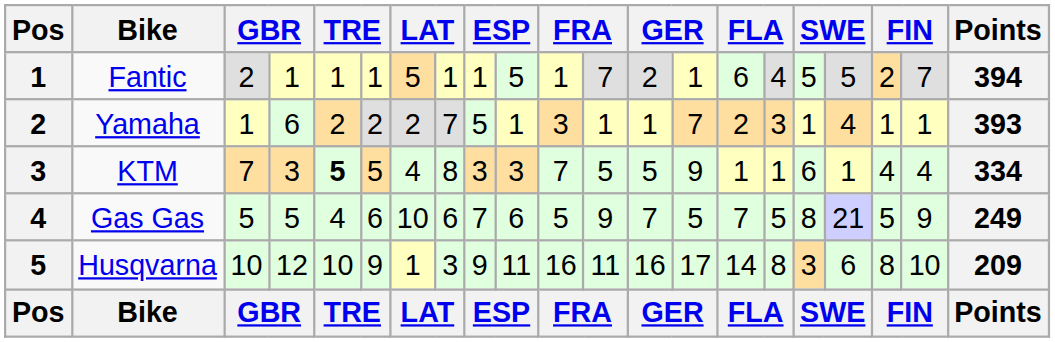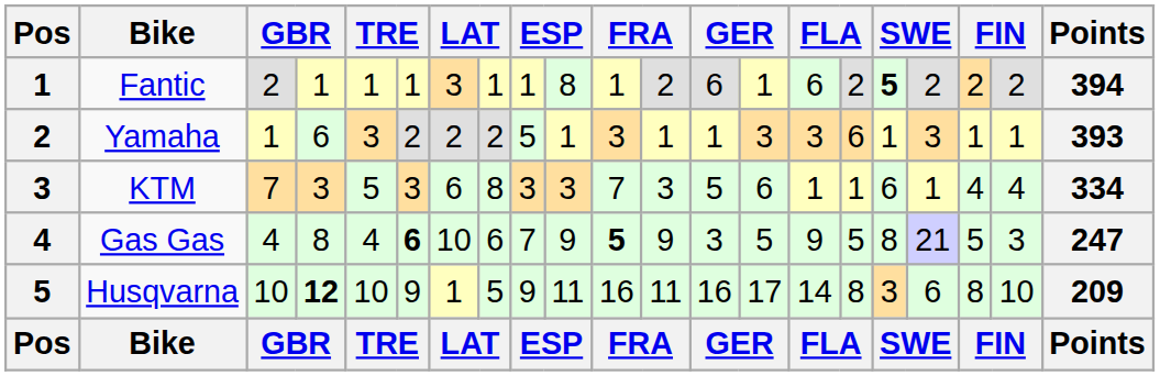 <table class="wikitable" style="font-size: 80%; text-align:center">
 <tr valign="top">
 <th valign="middle">Pos</th>
 <th valign="middle">Bike</th>
 <th colspan=2><a href='#'>GBR</a><br></th>
 <th colspan=2><a href='#'>TRE</a><br></th>
 <th colspan=2><a href='#'>LAT</a><br></th>
 <th colspan=2><a href='#'>ESP</a><br></th>
 <th colspan=2><a href='#'>FRA</a><br></th>
 <th colspan=2><a href='#'>GER</a><br></th>
 <th colspan=2><a href='#'>FLA</a><br></th>
 <th colspan=2><a href='#'>SWE</a><br></th>
 <th colspan=2><a href='#'>FIN</a><br></th>
 <th valign="middle">Points</th>
 </tr>
 <tr>
 <th>1</th>
 <td><a href='#'>Fantic</a></td>
 <td style="background:#dfdfdf;">2</td>
 <td style="background:#ffffbf;">1</td>
 <td style="background:#ffffbf;">1</td>
 <td style="background:#ffffbf;">1</td>
-<td style="background:#ffdf9f;">5</td>
+<td style="background:#ffdf9f;">3</td>
 <td style="background:#ffffbf;">1</td>
 <td style="background:#ffffbf;">1</td>
-<td style="background:#dfffdf;">5</td>
+<td style="background:#dfffdf;">8</td>
 <td style="background:#ffffbf;">1</td>
-<td style="background:#dfdfdf;">7</td>
 <td style="background:#dfdfdf;">2</td>
+<td style="background:#dfdfdf;">6</td>
 <td style="background:#ffffbf;">1</td>
 <td style="background:#dfffdf;">6</td>
-<td style="background:#dfdfdf;">4</td>
-<td style="background:#dfffdf;">5</td>
-<td style="background:#dfdfdf;">5</td>
+<td style="background:#dfdfdf;">2</td>
+<td style="background:#dfffdf;"><strong>5</strong></td>
+<td style="background:#dfdfdf;">2</td>
 <td style="background:#ffdf9f;">2</td>
-<td style="background:#dfdfdf;">7</td>
+<td style="background:#dfdfdf;">2</td>
 <th>394</th>
 </tr>
 <tr>
 <th>2</th>
 <td><a href='#'>Yamaha</a></td>
 <td style="background:#ffffbf;">1</td>
 <td style="background:#dfffdf;">6</td>
-<td style="background:#ffdf9f;">2</td>
+<td style="background:#ffdf9f;">3</td>
 <td style="background:#dfdfdf;">2</td>
 <td style="background:#dfdfdf;">2</td>
-<td style="background:#dfdfdf;">7</td>
+<td style="background:#dfdfdf;">2</td>
 <td style="background:#dfffdf;">5</td>
 <td style="background:#ffffbf;">1</td>
 <td style="background:#ffdf9f;">3</td>
 <td style="background:#ffffbf;">1</td>
 <td style="background:#ffffbf;">1</td>
-<td style="background:#ffdf9f;">7</td>
-<td style="background:#ffdf9f;">2</td>
 <td style="background:#ffdf9f;">3</td>
+<td style="background:#ffdf9f;">3</td>
+<td style="background:#ffdf9f;">6</td>
 <td style="background:#ffffbf;">1</td>
-<td style="background:#ffdf9f;">4</td>
+<td style="background:#ffdf9f;">3</td>
 <td style="background:#ffffbf;">1</td>
 <td style="background:#ffffbf;">1</td>
 <th>393</th>
 </tr>
 <tr>
 <th>3</th>
 <td><a href='#'>KTM</a></td>
 <td style="background:#ffdf9f;">7</td>
 <td style="background:#ffdf9f;">3</td>
-<td style="background:#dfffdf;"><strong>5</strong></td>
-<td style="background:#ffdf9f;">5</td>
-<td style="background:#dfffdf;">4</td>
+<td style="background:#dfffdf;">5</td>
+<td style="background:#ffdf9f;">3</td>
+<td style="background:#dfffdf;">6</td>
 <td style="background:#dfffdf;">8</td>
 <td style="background:#ffdf9f;">3</td>
 <td style="background:#ffdf9f;">3</td>
 <td style="background:#dfffdf;">7</td>
+<td style="background:#dfffdf;">3</td>
 <td style="background:#dfffdf;">5</td>
-<td style="background:#dfffdf;">5</td>
-<td style="background:#dfffdf;">9</td>
+<td style="background:#dfffdf;">6</td>
 <td style="background:#ffffbf;">1</td>
 <td style="background:#ffffbf;">1</td>
 <td style="background:#dfffdf;">6</td>
 <td style="background:#ffffbf;">1</td>
 <td style="background:#dfffdf;">4</td>
 <td style="background:#dfffdf;">4</td>
 <th>334</th>
 </tr>
 <tr>
 <th>4</th>
 <td><a href='#'>Gas Gas</a></td>
-<td style="background:#dfffdf;">5</td>
-<td style="background:#dfffdf;">5</td>
 <td style="background:#dfffdf;">4</td>
-<td style="background:#dfffdf;">6</td>
+<td style="background:#dfffdf;">8</td>
+<td style="background:#dfffdf;">4</td>
+<td style="background:#dfffdf;"><strong>6</strong></td>
 <td style="background:#dfffdf;">10</td>
 <td style="background:#dfffdf;">6</td>
 <td style="background:#dfffdf;">7</td>
-<td style="background:#dfffdf;">6</td>
+<td style="background:#dfffdf;">9</td>
+<td style="background:#dfffdf;"><strong>5</strong></td>
+<td style="background:#dfffdf;">9</td>
+<td style="background:#dfffdf;">3</td>
 <td style="background:#dfffdf;">5</td>
 <td style="background:#dfffdf;">9</td>
-<td style="background:#dfffdf;">7</td>
-<td style="background:#dfffdf;">5</td>
-<td style="background:#dfffdf;">7</td>
 <td style="background:#dfffdf;">5</td>
 <td style="background:#dfffdf;">8</td>
 <td style="background:#cfcfff;">21</td>
 <td style="background:#dfffdf;">5</td>
-<td style="background:#dfffdf;">9</td>
-<th>249</th>
+<td style="background:#dfffdf;">3</td>
+<th>247</th>
 </tr>
 <tr>
 <th>5</th>
 <td><a href='#'>Husqvarna</a></td>
 <td style="background:#dfffdf;">10</td>
-<td style="background:#dfffdf;">12</td>
+<td style="background:#dfffdf;"><strong>12</strong></td>
 <td style="background:#dfffdf;">10</td>
 <td style="background:#dfffdf;">9</td>
 <td style="background:#ffffbf;">1</td>
-<td style="background:#dfffdf;">3</td>
+<td style="background:#dfffdf;">5</td>
 <td style="background:#dfffdf;">9</td>
 <td style="background:#dfffdf;">11</td>
 <td style="background:#dfffdf;">16</td>
 <td style="background:#dfffdf;">11</td>
 <td style="background:#dfffdf;">16</td>
 <td style="background:#dfffdf;">17</td>
 <td style="background:#dfffdf;">14</td>
 <td style="background:#dfffdf;">8</td>
 <td style="background:#ffdf9f;">3</td>
 <td style="background:#dfffdf;">6</td>
 <td style="background:#dfffdf;">8</td>
 <td style="background:#dfffdf;">10</td>
 <th>209</th>
 </tr>
 <tr valign="top">
 <th valign="middle">Pos</th>
 <th valign="middle">Bike</th>
 <th colspan=2><a href='#'>GBR</a><br></th>
 <th colspan=2><a href='#'>TRE</a><br></th>
 <th colspan=2><a href='#'>LAT</a><br></th>
 <th colspan=2><a href='#'>ESP</a><br></th>
 <th colspan=2><a href='#'>FRA</a><br></th>
 <th colspan=2><a href='#'>GER</a><br></th>
 <th colspan=2><a href='#'>FLA</a><br></th>
 <th colspan=2><a href='#'>SWE</a><br></th>
 <th colspan=2><a href='#'>FIN</a><br></th>
 <th valign="middle">Points</th>
 </tr>
 </table>
